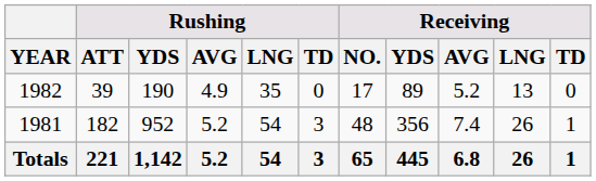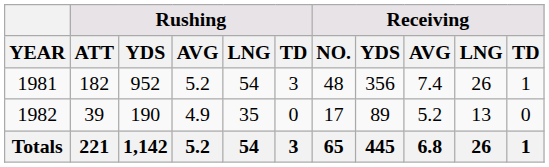 <table class=wikitable style="text-align:center">
 <tr>
 <th></th>
 <th colspan="5" style="background:#e7e3e7;">Rushing</th>
 <th colspan="5" style="background:#e7e3e7;">Receiving</th>
 </tr>
 <tr>
 <th>YEAR</th>
 <th>ATT</th>
 <th>YDS</th>
 <th>AVG</th>
 <th>LNG</th>
 <th>TD</th>
 <th>NO.</th>
 <th>YDS</th>
 <th>AVG</th>
 <th>LNG</th>
 <th>TD</th>
 </tr>
 <tr>
+<td>1981</td>
+<td>182</td>
+<td>952</td>
+<td>5.2</td>
+<td>54</td>
+<td>3</td>
+<td>48</td>
+<td>356</td>
+<td>7.4</td>
+<td>26</td>
+<td>1</td>
+</tr>
+<tr>
 <td>1982</td>
 <td>39</td>
 <td>190</td>
 <td>4.9</td>
 <td>35</td>
 <td>0</td>
 <td>17</td>
 <td>89</td>
 <td>5.2</td>
 <td>13</td>
 <td>0</td>
-</tr>
-<tr>
-<td>1981</td>
-<td>182</td>
-<td>952</td>
-<td>5.2</td>
-<td>54</td>
-<td>3</td>
-<td>48</td>
-<td>356</td>
-<td>7.4</td>
-<td>26</td>
-<td>1</td>
 </tr>
 <tr>
 <th>Totals</th>
 <th>221</th>
 <th>1,142</th>
 <th>5.2</th>
 <th>54</th>
 <th>3</th>
 <th>65</th>
 <th>445</th>
 <th>6.8</th>
 <th>26</th>
 <th>1</th>
 </tr>
 </table>
